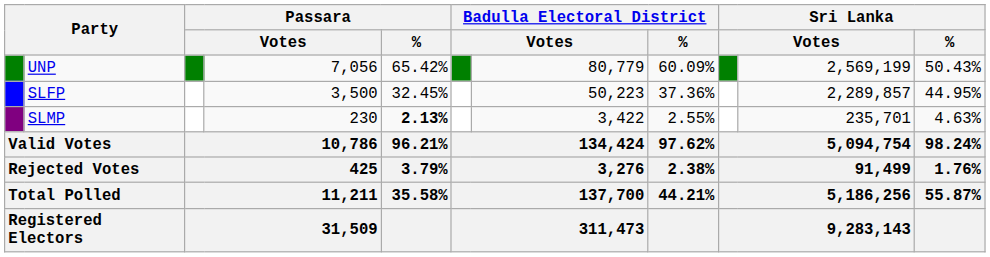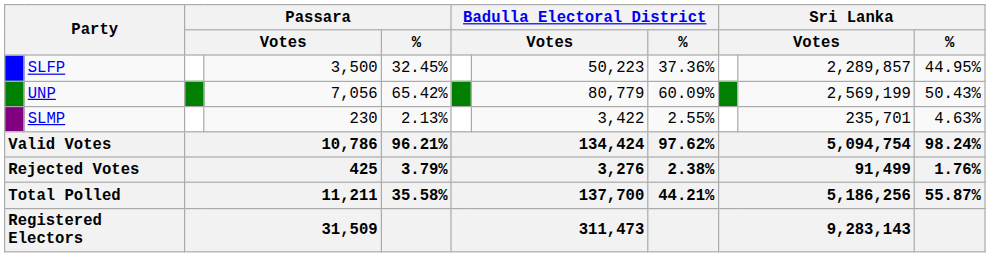 <table class="wikitable">
 <tr>
 <th colspan="2" width="144px"rowspan="2">Party</th>
 <th colspan="3" width="216px">Passara</th>
 <th colspan="3" width="216px"><a href='#'>Badulla Electoral District</a></th>
 <th colspan="3" width="216px">Sri Lanka</th>
 </tr>
 <tr>
 <th colspan="2" width="144px">Votes</th>
 <th>%</th>
 <th colspan="2" width="144px">Votes</th>
 <th>%</th>
 <th colspan="2" width="144px">Votes</th>
 <th>%</th>
 </tr>
 <tr>
+<td style="background-color:blue;" width="10px"></td>
+<td style="text-align:left;"><a href='#'>SLFP</a></td>
+<td style="background-color:white;" width="10px"></td>
+<td style="text-align:right;">3,500</td>
+<td style="text-align:right;">32.45%</td>
+<td style="background-color:white;" width="10px"></td>
+<td style="text-align:right;">50,223</td>
+<td style="text-align:right;">37.36%</td>
+<td style="background-color:white;" width="10px"></td>
+<td style="text-align:right;">2,289,857</td>
+<td style="text-align:right;">44.95%</td>
+</tr>
+<tr>
 <td style="background-color:green;" width="10px"></td>
 <td style="text-align:left;"><a href='#'>UNP</a></td>
 <td style="background-color:green;" width="10px"></td>
 <td style="text-align:right;">7,056</td>
 <td style="text-align:right;">65.42%</td>
 <td style="background-color:green;" width="10px"></td>
 <td style="text-align:right;">80,779</td>
 <td style="text-align:right;">60.09%</td>
 <td style="background-color:green;" width="10px"></td>
 <td style="text-align:right;">2,569,199</td>
 <td style="text-align:right;">50.43%</td>
 </tr>
 <tr>
-<td style="background-color:blue;" width="10px"></td>
-<td style="text-align:left;"><a href='#'>SLFP</a></td>
-<td style="background-color:white;" width="10px"></td>
-<td style="text-align:right;">3,500</td>
-<td style="text-align:right;">32.45%</td>
-<td style="background-color:white;" width="10px"></td>
-<td style="text-align:right;">50,223</td>
-<td style="text-align:right;">37.36%</td>
-<td style="background-color:white;" width="10px"></td>
-<td style="text-align:right;">2,289,857</td>
-<td style="text-align:right;">44.95%</td>
-</tr>
-<tr>
 <td style="background-color:purple;" width="10px"></td>
 <td style="text-align:left;"><a href='#'>SLMP</a></td>
 <td style="background-color:white;" width="10px"></td>
 <td style="text-align:right;">230</td>
-<td style="text-align:right;"><strong>2.13%</strong></td>
+<td style="text-align:right;">2.13%</td>
 <td style="background-color:white;" width="10px"></td>
 <td style="text-align:right;">3,422</td>
 <td style="text-align:right;">2.55%</td>
 <td style="background-color:white;" width="10px"></td>
 <td style="text-align:right;">235,701</td>
 <td style="text-align:right;">4.63%</td>
 </tr>
 <tr>
 <th colspan="2" width="144px"style="text-align:left;">Valid Votes</th>
 <th style="text-align:right;"colspan="2" width="144px">10,786</th>
 <th style="text-align:right;">96.21%</th>
 <th style="text-align:right;"colspan="2" width="144px">134,424</th>
 <th style="text-align:right;">97.62%</th>
 <th style="text-align:right;"colspan="2" width="144px">5,094,754</th>
 <th style="text-align:right;">98.24%</th>
 </tr>
 <tr>
 <th colspan="2" width="144px"style="text-align:left;">Rejected Votes</th>
 <th style="text-align:right;"colspan="2" width="144px">425</th>
 <th style="text-align:right;">3.79%</th>
 <th style="text-align:right;"colspan="2" width="144px">3,276</th>
 <th style="text-align:right;">2.38%</th>
 <th style="text-align:right;"colspan="2" width="144px">91,499</th>
 <th style="text-align:right;">1.76%</th>
 </tr>
 <tr>
 <th colspan="2" width="144px"style="text-align:left;">Total Polled</th>
 <th style="text-align:right;"colspan="2" width="144px">11,211</th>
 <th style="text-align:right;">35.58%</th>
 <th style="text-align:right;"colspan="2" width="144px">137,700</th>
 <th style="text-align:right;">44.21%</th>
 <th style="text-align:right;"colspan="2" width="144px">5,186,256</th>
 <th style="text-align:right;">55.87%</th>
 </tr>
 <tr>
 <th colspan="2" width="144px"style="text-align:left;">Registered Electors</th>
 <th style="text-align:right;"colspan="2" width="144px">31,509</th>
 <th></th>
 <th style="text-align:right;"colspan="2" width="144px">311,473</th>
 <th></th>
 <th style="text-align:right;"colspan="2" width="144px">9,283,143</th>
 <th></th>
 </tr>
 </table>
